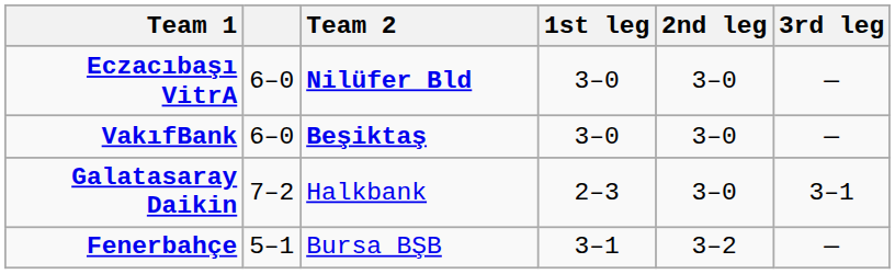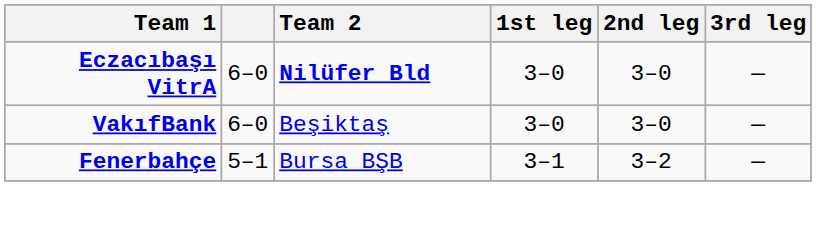 <table class="wikitable" style="text-align: center;">
 <tr>
 <th style="text-align: right; width: 9em;" scope="col">Team 1</th>
 <th scope="col"></th>
 <th style="text-align: left; width: 9em;" scope="col">Team 2</th>
 <th scope="col">1st leg</th>
 <th scope="col">2nd leg</th>
 <th scope="col">3rd leg</th>
 </tr>
 <tr>
 <td style="text-align: right;"><strong><a href='#'>Eczacıbaşı VitrA</a></strong></td>
 <td>6–0</td>
 <td style="text-align: left;"><strong><a href='#'>Nilüfer Bld</a></strong></td>
 <td>3–0</td>
 <td>3–0</td>
 <td>—</td>
 </tr>
 <tr>
 <td style="text-align: right;"><strong><a href='#'>VakıfBank</a></strong></td>
 <td>6–0</td>
-<td style="text-align: left;"><strong><a href='#'>Beşiktaş</a></strong></td>
+<td style="text-align: left;"><a href='#'>Beşiktaş</a></td>
 <td>3–0</td>
 <td>3–0</td>
 <td>—</td>
-</tr>
-<tr>
-<td style="text-align: right;"><strong><a href='#'>Galatasaray Daikin</a></strong></td>
-<td>7–2</td>
-<td style="text-align: left;"><a href='#'>Halkbank</a></td>
-<td>2–3</td>
-<td>3–0</td>
-<td>3–1</td>
 </tr>
 <tr>
 <td style="text-align: right;"><strong><a href='#'>Fenerbahçe</a></strong></td>
 <td>5–1</td>
 <td style="text-align: left;"><a href='#'>Bursa BŞB</a></td>
 <td>3–1</td>
 <td>3–2</td>
 <td>—</td>
 </tr>
 </table>
